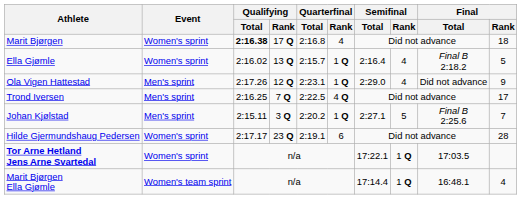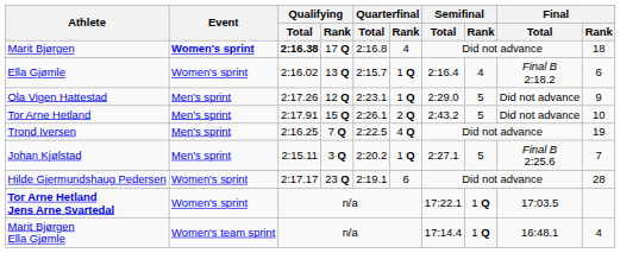 <table class="wikitable" style="font-size:90%">
 <tr>
 <th rowspan="2">Athlete</th>
 <th rowspan="2">Event</th>
 <th colspan="2">Qualifying</th>
 <th colspan="2">Quarterfinal</th>
 <th colspan="2">Semifinal</th>
 <th colspan="2">Final</th>
 </tr>
 <tr>
 <th>Total</th>
 <th>Rank</th>
 <th>Total</th>
 <th>Rank</th>
 <th>Total</th>
 <th>Rank</th>
 <th>Total</th>
 <th>Rank</th>
 </tr>
 <tr>
 <td><a href='#'>Marit Bjørgen</a></td>
-<td><a href='#'>Women's sprint</a></td>
+<td><strong><a href='#'>Women's sprint</a></strong></td>
 <td align="center"><strong>2:16.38</strong></td>
 <td align="center">17 <strong>Q</strong></td>
 <td align="center">2:16.8</td>
 <td align="center">4</td>
 <td colspan=3 align="center">Did not advance</td>
 <td align="center">18</td>
 </tr>
 <tr>
 <td><a href='#'>Ella Gjømle</a></td>
 <td><a href='#'>Women's sprint</a></td>
 <td align="center">2:16.02</td>
 <td align="center">13 <strong>Q</strong></td>
 <td align="center">2:15.7</td>
 <td align="center">1 <strong>Q</strong></td>
 <td align="center">2:16.4</td>
 <td align="center">4</td>
 <td align="center"><em>Final B</em><br>2:18.2</td>
-<td align="center">5</td>
+<td align="center">6</td>
 </tr>
 <tr>
 <td><a href='#'>Ola Vigen Hattestad</a></td>
 <td><a href='#'>Men's sprint</a></td>
 <td align="center">2:17.26</td>
 <td align="center">12 <strong>Q</strong></td>
 <td align="center">2:23.1</td>
 <td align="center">1 <strong>Q</strong></td>
 <td align="center">2:29.0</td>
-<td align="center">4</td>
+<td align="center">5</td>
 <td align="center">Did not advance</td>
 <td align="center">9</td>
+</tr>
+<tr>
+<td><a href='#'>Tor Arne Hetland</a></td>
+<td><a href='#'>Men's sprint</a></td>
+<td align="center">2:17.91</td>
+<td align="center">15 <strong>Q</strong></td>
+<td align="center">2:26.1</td>
+<td align="center">2 <strong>Q</strong></td>
+<td align="center">2:43.2</td>
+<td align="center">5</td>
+<td align="center">Did not advance</td>
+<td align="center">10</td>
 </tr>
 <tr>
 <td><a href='#'>Trond Iversen</a></td>
 <td><a href='#'>Men's sprint</a></td>
 <td align="center">2:16.25</td>
 <td align="center">7 <strong>Q</strong></td>
 <td align="center">2:22.5</td>
 <td align="center">4 <strong>Q</strong></td>
 <td colspan=3 align="center">Did not advance</td>
-<td align="center">17</td>
+<td align="center">19</td>
 </tr>
 <tr>
 <td><a href='#'>Johan Kjølstad</a></td>
 <td><a href='#'>Men's sprint</a></td>
 <td align="center">2:15.11</td>
 <td align="center">3 <strong>Q</strong></td>
 <td align="center">2:20.2</td>
 <td align="center">1 <strong>Q</strong></td>
 <td align="center">2:27.1</td>
 <td align="center">5</td>
 <td align="center"><em>Final B</em><br>2:25.6</td>
 <td align="center">7</td>
 </tr>
 <tr>
 <td><a href='#'>Hilde Gjermundshaug Pedersen</a></td>
 <td><a href='#'>Women's sprint</a></td>
 <td align="center">2:17.17</td>
 <td align="center">23 <strong>Q</strong></td>
 <td align="center">2:19.1</td>
 <td align="center">6</td>
 <td colspan=3 align="center">Did not advance</td>
 <td align="center">28</td>
 </tr>
 <tr>
 <td><strong><a href='#'>Tor Arne Hetland</a><br><a href='#'>Jens Arne Svartedal</a></strong></td>
 <td><a href='#'>Women's sprint</a></td>
 <td colspan=4 align="center">n/a</td>
 <td align="center">17:22.1</td>
 <td align="center">1 <strong>Q</strong></td>
 <td align="center">17:03.5</td>
 <td align="center"></td>
 </tr>
 <tr>
 <td><a href='#'>Marit Bjørgen</a><br><a href='#'>Ella Gjømle</a></td>
 <td><a href='#'>Women's team sprint</a></td>
 <td colspan=4 align="center">n/a</td>
 <td align="center">17:14.4</td>
 <td align="center">1 <strong>Q</strong></td>
 <td align="center">16:48.1</td>
 <td align="center">4</td>
 </tr>
 </table>
